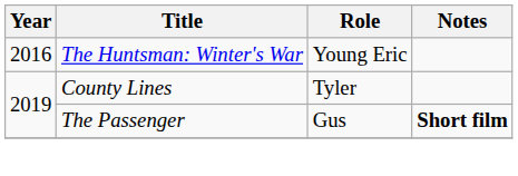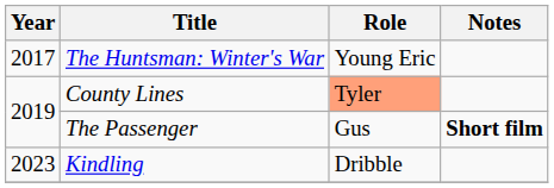 <table class="wikitable">
 <tr>
 <th>Year</th>
 <th>Title</th>
 <th>Role</th>
 <th>Notes</th>
 </tr>
 <tr>
-<td>2016</td>
+<td>2017</td>
 <td><em><a href='#'>The Huntsman: Winter's War</a></em></td>
 <td>Young Eric</td>
 <td></td>
 </tr>
 <tr>
 <td rowspan="2">2019</td>
 <td><em>County Lines</em></td>
-<td>Tyler</td>
+<td style="background: lightsalmon;">Tyler</td>
 <td></td>
 </tr>
 <tr>
 <td><em>The Passenger</em></td>
 <td>Gus</td>
 <td><strong>Short film</strong></td>
 </tr>
 <tr>
+<td>2023</td>
+<td><em><a href='#'>Kindling</a></em></td>
+<td>Dribble</td>
+<td></td>
+</tr>
+<tr>
 </tr>
 </table>
